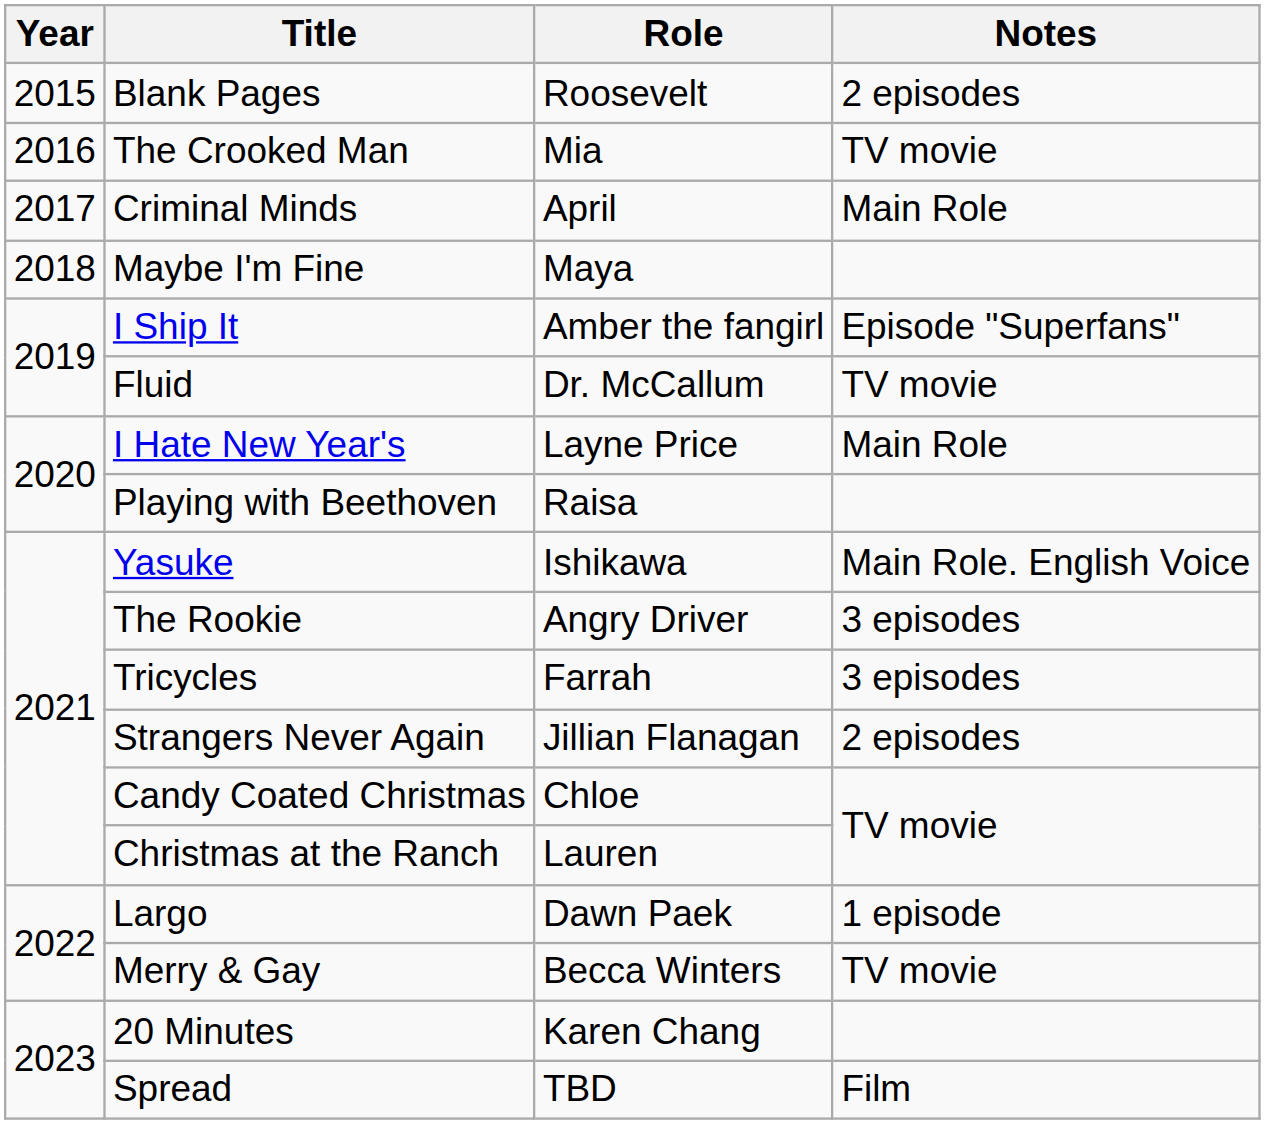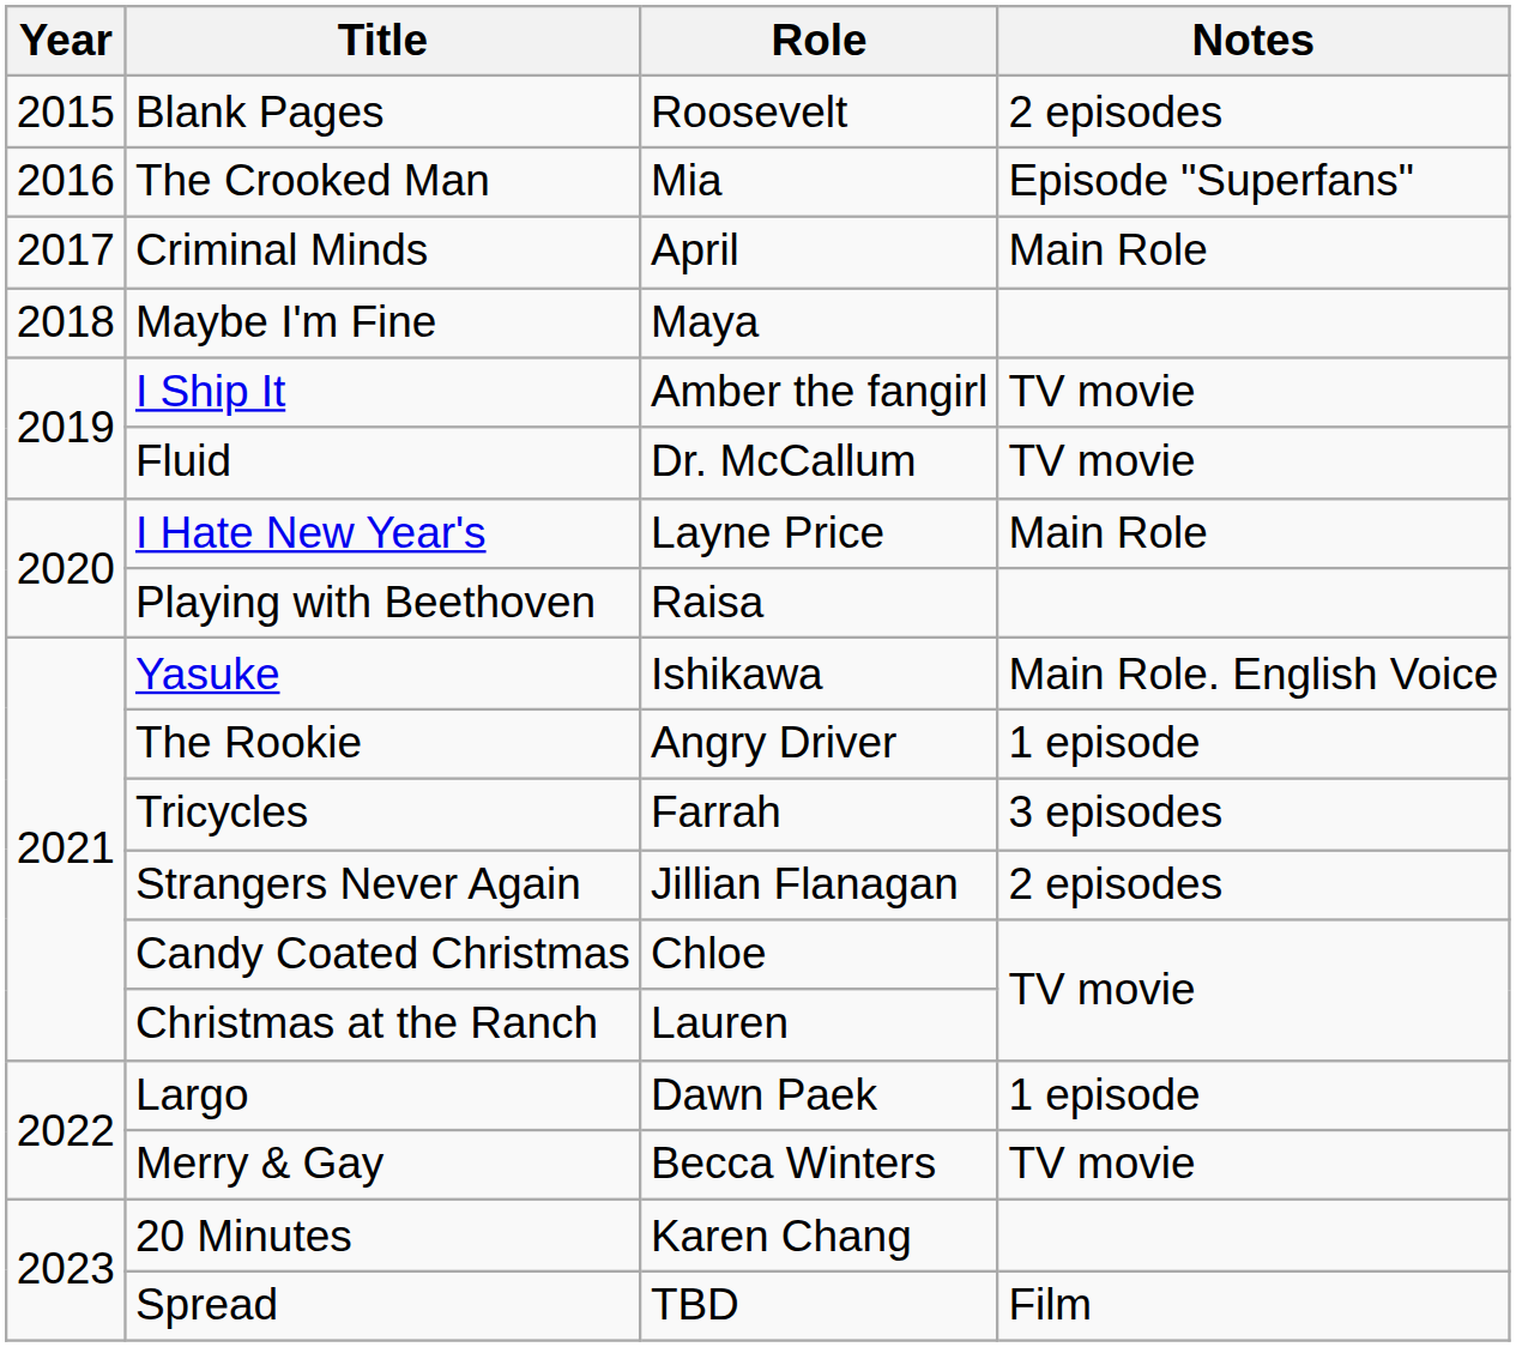 <table class="wikitable">
 <tr>
 <th>Year</th>
 <th>Title</th>
 <th>Role</th>
 <th>Notes</th>
 </tr>
 <tr>
 <td>2015</td>
 <td>Blank Pages</td>
 <td>Roosevelt</td>
 <td>2 episodes</td>
 </tr>
 <tr>
 <td>2016</td>
 <td>The Crooked Man</td>
 <td>Mia</td>
-<td>TV movie</td>
+<td>Episode "Superfans"</td>
 </tr>
 <tr>
 <td>2017</td>
 <td>Criminal Minds</td>
 <td>April</td>
 <td>Main Role</td>
 </tr>
 <tr>
 <td>2018</td>
 <td>Maybe I'm Fine</td>
 <td>Maya</td>
 <td></td>
 </tr>
 <tr>
 <td rowspan="2">2019</td>
 <td><a href='#'>I Ship It</a></td>
 <td>Amber the fangirl</td>
-<td>Episode "Superfans"</td>
+<td>TV movie</td>
 </tr>
 <tr>
 <td>Fluid</td>
 <td>Dr. McCallum</td>
 <td>TV movie</td>
 </tr>
 <tr>
 <td rowspan="2">2020</td>
 <td><a href='#'>I Hate New Year's</a></td>
 <td>Layne Price</td>
 <td>Main Role</td>
 </tr>
 <tr>
 <td>Playing with Beethoven</td>
 <td>Raisa</td>
 <td></td>
 </tr>
 <tr>
 <td rowspan="6">2021</td>
 <td><a href='#'>Yasuke</a></td>
 <td>Ishikawa</td>
 <td>Main Role. English Voice</td>
 </tr>
 <tr>
 <td>The Rookie</td>
 <td>Angry Driver</td>
-<td>3 episodes</td>
+<td>1 episode</td>
 </tr>
 <tr>
 <td>Tricycles</td>
 <td>Farrah</td>
 <td>3 episodes</td>
 </tr>
 <tr>
 <td>Strangers Never Again</td>
 <td>Jillian Flanagan</td>
 <td>2 episodes</td>
 </tr>
 <tr>
 <td>Candy Coated Christmas</td>
 <td>Chloe</td>
 <td rowspan="2">TV movie</td>
 </tr>
 <tr>
 <td>Christmas at the Ranch</td>
 <td>Lauren</td>
 </tr>
 <tr>
 <td rowspan="2">2022</td>
 <td>Largo</td>
 <td>Dawn Paek</td>
 <td>1 episode</td>
 </tr>
 <tr>
 <td>Merry & Gay</td>
 <td>Becca Winters</td>
 <td>TV movie</td>
 </tr>
 <tr>
 <td rowspan="2">2023</td>
 <td>20 Minutes</td>
 <td>Karen Chang</td>
 <td></td>
 </tr>
 <tr>
 <td>Spread</td>
 <td>TBD</td>
 <td>Film</td>
 </tr>
 </table>
